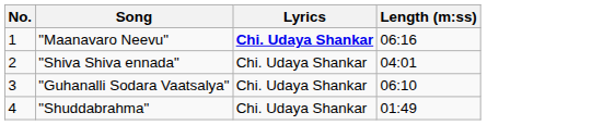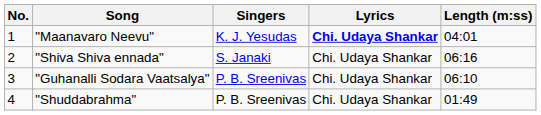 <table class="wikitable" style="font-size:95%;">
 <tr>
 <th>No.</th>
 <th>Song</th>
+<th>Singers</th>
 <th>Lyrics</th>
 <th>Length (m:ss)</th>
 </tr>
 <tr>
 <td>1</td>
 <td>"Maanavaro Neevu"</td>
+<td><a href='#'>K. J. Yesudas</a></td>
 <td><strong><a href='#'>Chi. Udaya Shankar</a></strong></td>
-<td>06:16</td>
+<td>04:01</td>
 </tr>
 <tr>
 <td>2</td>
 <td>"Shiva Shiva ennada"</td>
+<td><a href='#'>S. Janaki</a></td>
 <td>Chi. Udaya Shankar</td>
-<td>04:01</td>
+<td>06:16</td>
 </tr>
 <tr>
 <td>3</td>
 <td>"Guhanalli Sodara Vaatsalya"</td>
+<td><a href='#'>P. B. Sreenivas</a></td>
 <td>Chi. Udaya Shankar</td>
 <td>06:10</td>
 </tr>
 <tr>
 <td>4</td>
 <td>"Shuddabrahma"</td>
+<td>P. B. Sreenivas</td>
 <td>Chi. Udaya Shankar</td>
 <td>01:49</td>
 </tr>
 </table>
